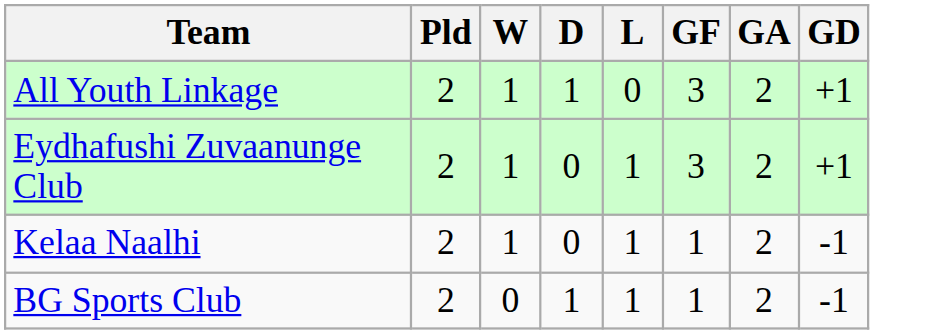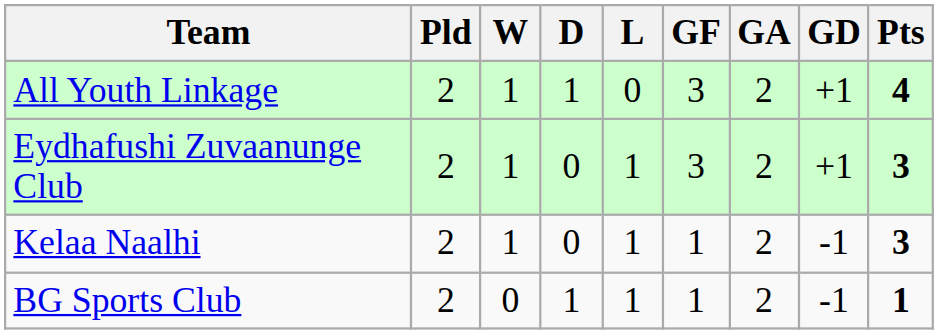 <table class="wikitable" style="text-align:center">
 <tr>
 <th width=175>Team</th>
 <th style="width:20px;" abbr="Played">Pld</th>
 <th style="width:20px;" abbr="Won">W</th>
 <th style="width:20px;" abbr="Drawn">D</th>
 <th style="width:20px;" abbr="Lost">L</th>
 <th style="width:20px;" abbr="Goals for">GF</th>
 <th style="width:20px;" abbr="Goals against">GA</th>
 <th style="width:20px;" abbr="Goal difference">GD</th>
+<th style="width:20px;" abbr="Points">Pts</th>
 </tr>
 <tr style="background:#cfc;">
 <td align=left><a href='#'>All Youth Linkage</a></td>
 <td>2</td>
 <td>1</td>
 <td>1</td>
 <td>0</td>
 <td>3</td>
 <td>2</td>
 <td>+1</td>
+<td><strong>4</strong></td>
 </tr>
 <tr style="background:#cfc;">
 <td align=left><a href='#'>Eydhafushi Zuvaanunge Club</a></td>
 <td>2</td>
 <td>1</td>
 <td>0</td>
 <td>1</td>
 <td>3</td>
 <td>2</td>
 <td>+1</td>
+<td><strong>3</strong></td>
 </tr>
 <tr>
 <td align=left><a href='#'>Kelaa Naalhi</a></td>
 <td>2</td>
 <td>1</td>
 <td>0</td>
 <td>1</td>
 <td>1</td>
 <td>2</td>
 <td>-1</td>
+<td><strong>3</strong></td>
 </tr>
 <tr>
 <td align=left><a href='#'>BG Sports Club</a></td>
 <td>2</td>
 <td>0</td>
 <td>1</td>
 <td>1</td>
 <td>1</td>
 <td>2</td>
 <td>-1</td>
+<td><strong>1</strong></td>
 </tr>
 </table>
